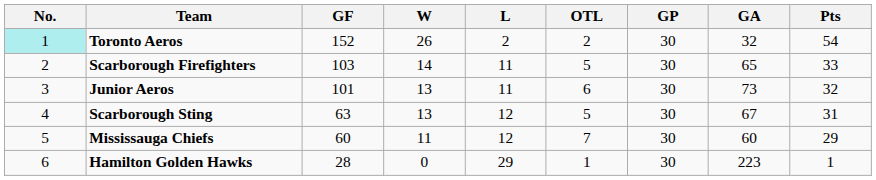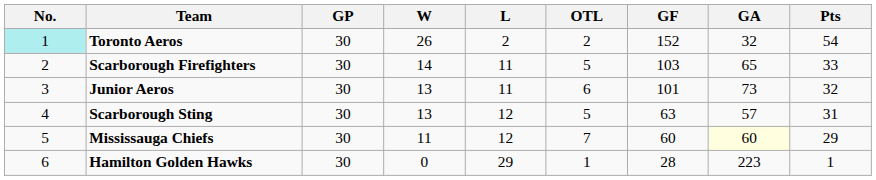 <table class="wikitable sortable">
 <tr>
 <th bgcolor="#DDDDFF" width="7.5%" title="Division rank">No.</th>
 <th bgcolor="#DDDDFF" width="20%">Team</th>
-<th bgcolor="#DDDDFF" width="7.5%" title="Ties">GF</th>
+<th bgcolor="#DDDDFF" width="7.5%" title="Games played" class="unsortable">GP</th>
 <th bgcolor="#DDDDFF" width="7.5%" title="Wins">W</th>
 <th bgcolor="#DDDDFF" width="7.5%" title="Losses">L</th>
 <th bgcolor="#DDDDFF" width="7.5%" title="Ties">OTL</th>
-<th bgcolor="#DDDDFF" width="7.5%" title="Games played" class="unsortable">GP</th>
+<th bgcolor="#DDDDFF" width="7.5%" title="Ties">GF</th>
 <th bgcolor="#DDDDFF" width="7.5%" title="Ties">GA</th>
 <th bgcolor="#DDDDFF" width="7.5%" title="Points">Pts</th>
 </tr>
 <tr align=center>
 <td style="background: paleturquoise;">1</td>
 <td align=left><strong>Toronto Aeros</strong></td>
-<td>152</td>
+<td>30</td>
 <td>26</td>
 <td>2</td>
 <td>2</td>
-<td>30</td>
+<td>152</td>
 <td>32</td>
 <td>54</td>
 </tr>
 <tr align=center>
 <td>2</td>
 <td align=left><strong>Scarborough Firefighters</strong></td>
-<td>103</td>
+<td>30</td>
 <td>14</td>
 <td>11</td>
 <td>5</td>
-<td>30</td>
+<td>103</td>
 <td>65</td>
 <td>33</td>
 </tr>
 <tr align=center>
 <td>3</td>
 <td align=left><strong>Junior Aeros </strong></td>
-<td>101</td>
+<td>30</td>
 <td>13</td>
 <td>11</td>
 <td>6</td>
-<td>30</td>
+<td>101</td>
 <td>73</td>
 <td>32</td>
 </tr>
 <tr align=center>
 <td>4</td>
 <td align=left><strong>Scarborough Sting</strong></td>
-<td>63</td>
+<td>30</td>
 <td>13</td>
 <td>12</td>
 <td>5</td>
-<td>30</td>
-<td>67</td>
+<td>63</td>
+<td>57</td>
 <td>31</td>
 </tr>
 <tr align=center>
 <td>5</td>
 <td align=left><strong>Mississauga Chiefs</strong></td>
-<td>60</td>
+<td>30</td>
 <td>11</td>
 <td>12</td>
 <td>7</td>
-<td>30</td>
 <td>60</td>
+<td style="background: lightyellow;">60</td>
 <td>29</td>
 </tr>
 <tr align=center>
 <td>6</td>
 <td align=left><strong>Hamilton Golden Hawks  </strong></td>
-<td>28</td>
+<td>30</td>
 <td>0</td>
 <td>29</td>
 <td>1</td>
-<td>30</td>
+<td>28</td>
 <td>223</td>
 <td>1</td>
 </tr>
 </table>
